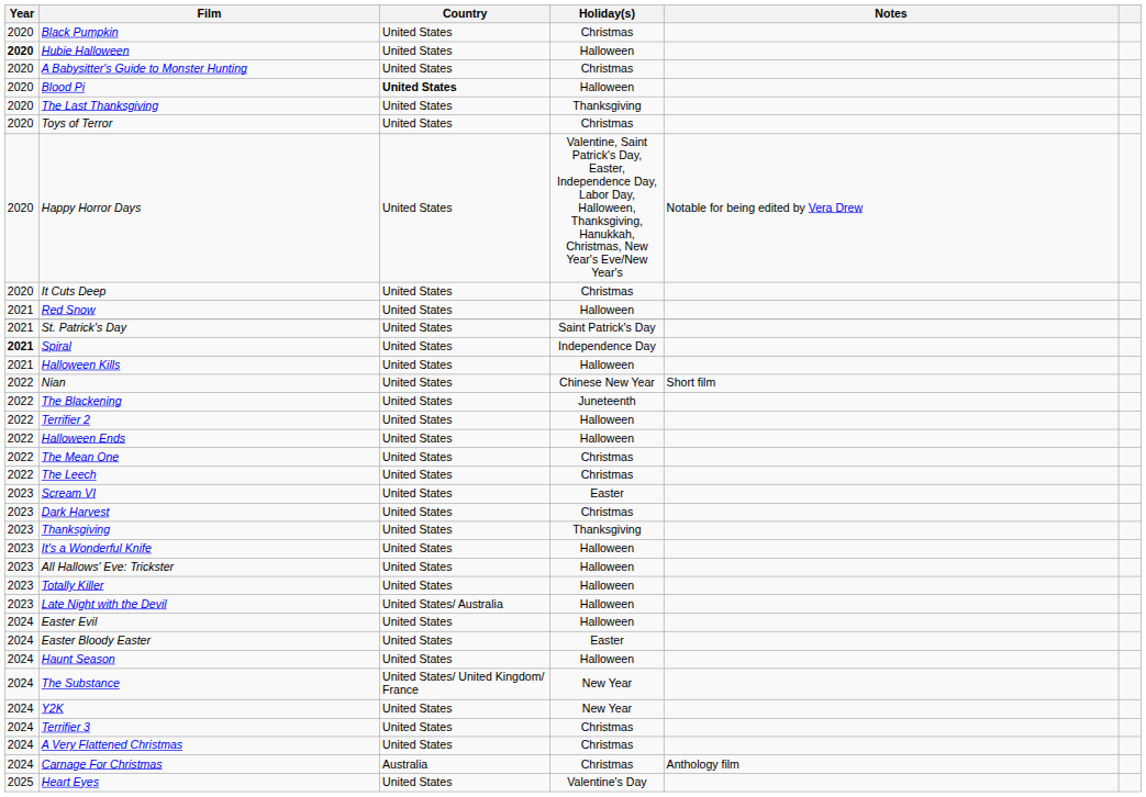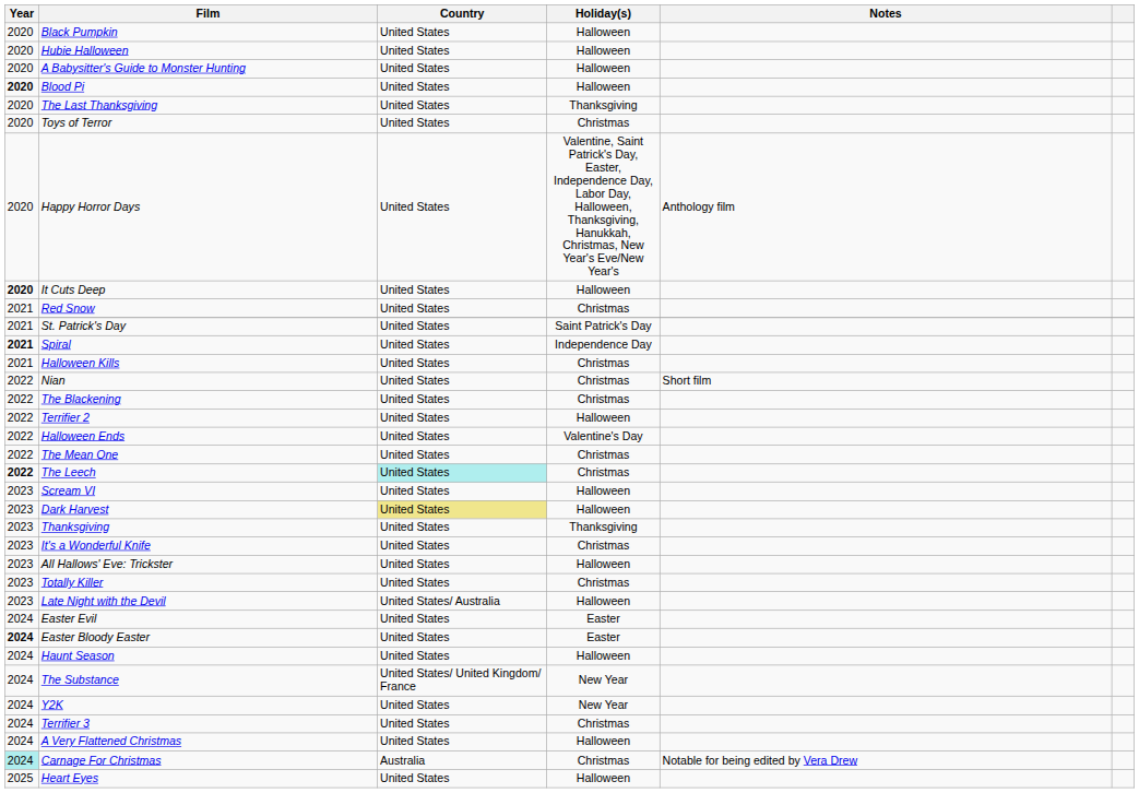 <table class="wikitable plainrowheaders sortable">
 <tr>
 <th style=width:3%>Year</th>
 <th style=width:30%>Film</th>
 <th style=width:15%>Country</th>
 <th style=width:10%>Holiday(s)</th>
 <th>Notes</th>
 <th style=width:2%></th>
 </tr>
 <tr>
 <td>2020</td>
 <td><em><a href='#'>Black Pumpkin</a></em></td>
 <td>United States</td>
-<td align=center>Christmas</td>
+<td align=center>Halloween</td>
 <td></td>
 <td align=center></td>
 </tr>
 <tr>
-<td><strong>2020</strong></td>
+<td>2020</td>
 <td><em><a href='#'>Hubie Halloween</a></em></td>
 <td>United States</td>
 <td align=center>Halloween</td>
 <td></td>
 <td align=center></td>
 </tr>
 <tr>
 <td>2020</td>
 <td><em><a href='#'>A Babysitter's Guide to Monster Hunting</a></em></td>
 <td>United States</td>
-<td align=center>Christmas</td>
+<td align=center>Halloween</td>
 <td></td>
 <td align=center></td>
 </tr>
 <tr>
-<td>2020</td>
+<td><strong>2020</strong></td>
 <td><em><a href='#'>Blood Pi</a></em></td>
-<td><strong>United States</strong></td>
+<td>United States</td>
 <td align=center>Halloween</td>
 <td></td>
 <td align=center></td>
 </tr>
 <tr>
 <td>2020</td>
 <td><em><a href='#'>The Last Thanksgiving</a></em></td>
 <td>United States</td>
 <td align=center>Thanksgiving</td>
 <td></td>
 <td align=center></td>
 </tr>
 <tr>
 <td>2020</td>
 <td><em>Toys of Terror</em></td>
 <td>United States</td>
 <td align=center>Christmas</td>
 <td></td>
 <td align=center></td>
 </tr>
 <tr>
 <td>2020</td>
 <td><em>Happy Horror Days</em></td>
 <td>United States</td>
 <td align=center>Valentine, Saint Patrick's Day, Easter, Independence Day, Labor Day, Halloween, Thanksgiving, Hanukkah, Christmas, New Year's Eve/New Year's</td>
-<td>Notable for being edited by <a href='#'>Vera Drew</a></td>
+<td>Anthology film</td>
 <td align=center></td>
 </tr>
 <tr>
-<td>2020</td>
+<td><strong>2020</strong></td>
 <td><em>It Cuts Deep</em></td>
 <td>United States</td>
-<td align=center>Christmas</td>
+<td align=center>Halloween</td>
 <td></td>
 <td align=center></td>
 </tr>
 <tr>
 <td>2021</td>
 <td><a href='#'><em>Red Snow</em></a></td>
 <td>United States</td>
-<td align=center>Halloween</td>
+<td align=center>Christmas</td>
 <td></td>
 <td align=center></td>
 </tr>
 <tr>
 </tr>
 <tr>
 <td>2021</td>
 <td><em>St. Patrick's Day</em></td>
 <td>United States</td>
 <td align=center>Saint Patrick's Day</td>
 <td></td>
 <td align=center></td>
 </tr>
 <tr>
 <td><strong>2021</strong></td>
 <td><a href='#'><em>Spiral</em></a></td>
 <td>United States</td>
 <td align=center>Independence Day</td>
 <td></td>
 <td align=center></td>
 </tr>
 <tr>
 <td>2021</td>
 <td><em><a href='#'>Halloween Kills</a></em></td>
 <td>United States</td>
-<td align=center>Halloween</td>
+<td align=center>Christmas</td>
 <td></td>
 <td align=center></td>
 </tr>
 <tr>
 <td>2022</td>
 <td><em>Nian</em></td>
 <td>United States</td>
-<td align=center>Chinese New Year</td>
+<td align=center>Christmas</td>
 <td>Short film</td>
 <td align=center></td>
 </tr>
 <tr>
 <td>2022</td>
 <td><em><a href='#'>The Blackening</a></em></td>
 <td>United States</td>
-<td align=center>Juneteenth</td>
+<td align=center>Christmas</td>
 <td></td>
 <td align=center></td>
 </tr>
 <tr>
 <td>2022</td>
 <td><em><a href='#'>Terrifier 2</a></em></td>
 <td>United States</td>
 <td align=center>Halloween</td>
 <td></td>
 <td align=center></td>
 </tr>
 <tr>
 <td>2022</td>
 <td><em><a href='#'>Halloween Ends</a></em></td>
 <td>United States</td>
-<td align=center>Halloween</td>
+<td align=center>Valentine's Day</td>
 <td></td>
 <td align=center></td>
 </tr>
 <tr>
 <td>2022</td>
 <td><em><a href='#'>The Mean One</a></em></td>
 <td>United States</td>
 <td align=center>Christmas</td>
 <td></td>
 <td align=center></td>
 </tr>
 <tr>
-<td>2022</td>
+<td><strong>2022</strong></td>
 <td><em><a href='#'>The Leech</a></em></td>
-<td>United States</td>
+<td style="background: paleturquoise;">United States</td>
 <td align=center>Christmas</td>
 <td></td>
 <td align=center></td>
 </tr>
 <tr>
 <td>2023</td>
 <td><em><a href='#'>Scream VI</a></em></td>
 <td>United States</td>
-<td align=center>Easter</td>
+<td align=center>Halloween</td>
 <td></td>
 <td align=center></td>
 </tr>
 <tr>
 <td>2023</td>
 <td><em><a href='#'>Dark Harvest</a></em></td>
-<td>United States</td>
-<td align=center>Christmas</td>
+<td style="background: khaki;">United States</td>
+<td align=center>Halloween</td>
 <td></td>
 <td align=center></td>
 </tr>
 <tr>
 <td>2023</td>
 <td><em><a href='#'>Thanksgiving</a></em></td>
 <td>United States</td>
 <td align=center>Thanksgiving</td>
 <td></td>
 <td align=center></td>
 </tr>
 <tr>
 <td>2023</td>
 <td><em><a href='#'>It's a Wonderful Knife</a></em></td>
 <td>United States</td>
-<td align=center>Halloween</td>
+<td align=center>Christmas</td>
 <td></td>
 <td align=center></td>
 </tr>
 <tr>
 <td>2023</td>
 <td><em>All Hallows' Eve: Trickster</em></td>
 <td>United States</td>
 <td align=center>Halloween</td>
 <td></td>
 <td align=center></td>
 </tr>
 <tr>
 <td>2023</td>
 <td><em><a href='#'>Totally Killer</a></em></td>
 <td>United States</td>
-<td align=center>Halloween</td>
+<td align=center>Christmas</td>
 <td></td>
 <td align=center></td>
 </tr>
 <tr>
 <td>2023</td>
 <td><em><a href='#'>Late Night with the Devil</a></em></td>
 <td>United States/ Australia</td>
 <td align=center>Halloween</td>
 <td></td>
 <td align=center></td>
 </tr>
 <tr>
 <td>2024</td>
 <td><em>Easter Evil</em></td>
 <td>United States</td>
-<td align=center>Halloween</td>
+<td align=center>Easter</td>
 <td></td>
 <td align=center></td>
 </tr>
 <tr>
-<td>2024</td>
+<td><strong>2024</strong></td>
 <td><em>Easter Bloody Easter</em></td>
 <td>United States</td>
 <td align=center>Easter</td>
 <td></td>
 <td align=center></td>
 </tr>
 <tr>
 <td>2024</td>
 <td><em><a href='#'>Haunt Season</a></em></td>
 <td>United States</td>
 <td align=center>Halloween</td>
 <td></td>
 <td align=center></td>
 </tr>
 <tr>
 <td>2024</td>
 <td><em><a href='#'>The Substance</a></em></td>
 <td>United States/ United Kingdom/ France</td>
 <td align=center>New Year</td>
 <td></td>
 <td align=center></td>
 </tr>
 <tr>
 <td>2024</td>
 <td><em><a href='#'>Y2K</a></em></td>
 <td>United States</td>
 <td align=center>New Year</td>
 <td></td>
 <td align=center></td>
 </tr>
 <tr>
 <td>2024</td>
 <td><em><a href='#'>Terrifier 3</a></em></td>
 <td>United States</td>
 <td align=center>Christmas</td>
 <td></td>
 <td align=center></td>
 </tr>
 <tr>
 <td>2024</td>
 <td><em><a href='#'>A Very Flattened Christmas</a></em></td>
 <td>United States</td>
-<td align=center>Christmas</td>
+<td align=center>Halloween</td>
 <td></td>
 <td align=center></td>
 </tr>
 <tr>
-<td>2024</td>
+<td style="background: paleturquoise;">2024</td>
 <td><a href='#'><em>Carnage For Christmas</em></a></td>
 <td>Australia</td>
 <td align=center>Christmas</td>
-<td>Anthology film</td>
+<td>Notable for being edited by <a href='#'>Vera Drew</a></td>
 <td></td>
 </tr>
 <tr>
 <td>2025</td>
 <td><em><a href='#'>Heart Eyes</a></em></td>
 <td>United States</td>
-<td align=center>Valentine's Day</td>
+<td align=center>Halloween</td>
 <td></td>
 <td align=center></td>
 </tr>
 </table>
